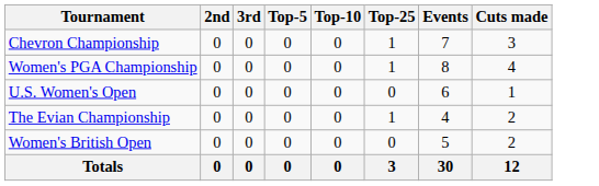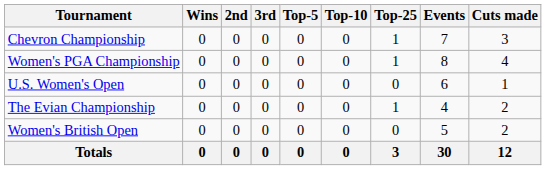 <table class=wikitable style=text-align:center>
 <tr>
 <th>Tournament</th>
+<th>Wins</th>
 <th>2nd</th>
 <th>3rd</th>
 <th>Top-5</th>
 <th>Top-10</th>
 <th>Top-25</th>
 <th>Events</th>
 <th>Cuts made</th>
 </tr>
 <tr>
 <td align=left><a href='#'>Chevron Championship</a></td>
 <td>0</td>
 <td>0</td>
 <td>0</td>
 <td>0</td>
+<td>0</td>
 <td>1</td>
 <td>7</td>
 <td>3</td>
 </tr>
 <tr>
 <td align=left><a href='#'>Women's PGA Championship</a></td>
+<td>0</td>
 <td>0</td>
 <td>0</td>
 <td>0</td>
 <td>0</td>
 <td>1</td>
 <td>8</td>
 <td>4</td>
 </tr>
 <tr>
 <td align=left><a href='#'>U.S. Women's Open</a></td>
 <td>0</td>
 <td>0</td>
 <td>0</td>
 <td>0</td>
 <td>0</td>
+<td>0</td>
 <td>6</td>
 <td>1</td>
 </tr>
 <tr>
 <td align=left><a href='#'>The Evian Championship</a></td>
+<td>0</td>
 <td>0</td>
 <td>0</td>
 <td>0</td>
 <td>0</td>
 <td>1</td>
 <td>4</td>
 <td>2</td>
 </tr>
 <tr>
 <td align=left><a href='#'>Women's British Open</a></td>
 <td>0</td>
 <td>0</td>
 <td>0</td>
 <td>0</td>
 <td>0</td>
+<td>0</td>
 <td>5</td>
 <td>2</td>
 </tr>
 <tr>
 <th>Totals</th>
 <th>0</th>
 <th>0</th>
 <th>0</th>
 <th>0</th>
+<th>0</th>
 <th>3</th>
 <th>30</th>
 <th>12</th>
 </tr>
 </table>
